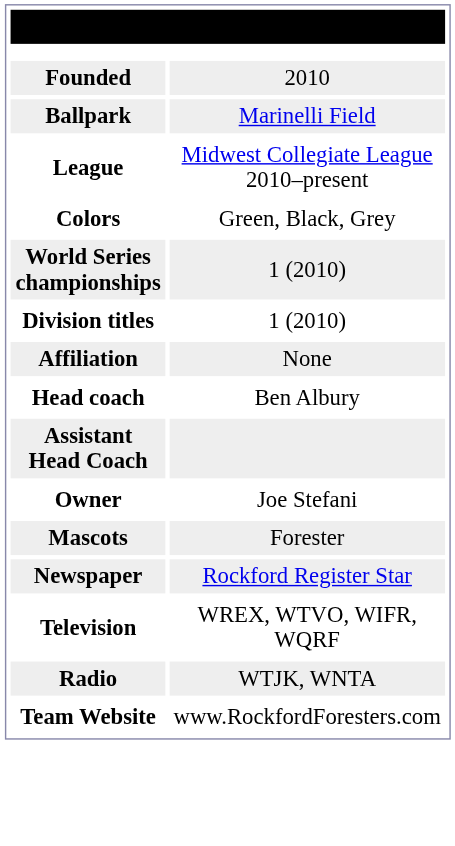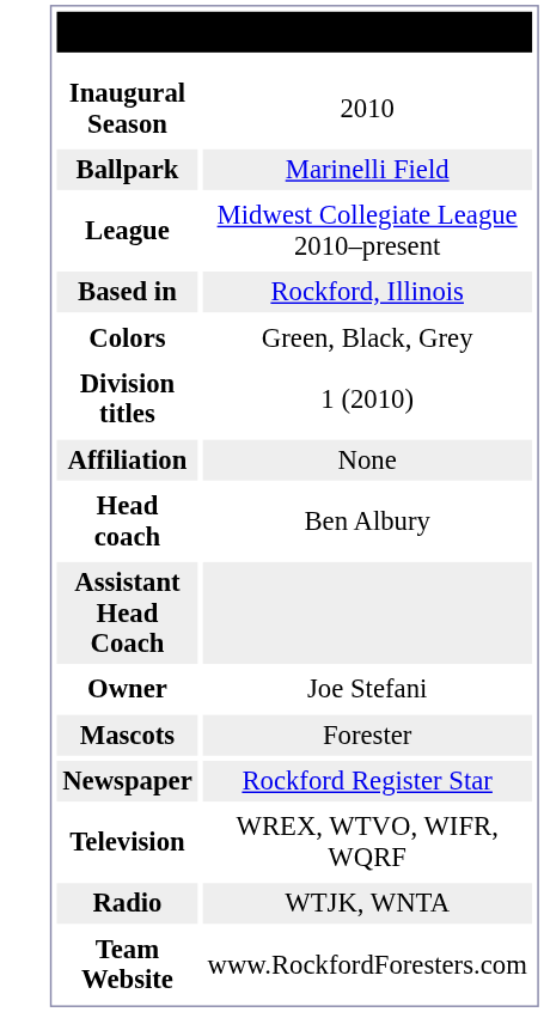 <table style="margin:5px; border:1px solid #8888AA;" align=right cellpadding=3 cellspacing=3 width=240>
 <tr align="center" bgcolor="black">
 <td colspan=2><span><strong>Rockford Foresters</strong></span></td>
 </tr>
 <tr align="center">
 <td colspan=2></td>
 </tr>
-<tr align="center" bgcolor="#eeeeee">
-<td><strong>Founded</strong></td>
+<tr align="center">
+<td><strong>Inaugural Season</strong></td>
 <td>2010</td>
 </tr>
 <tr align="center" bgcolor="#eeeeee">
 <td><strong>Ballpark</strong></td>
 <td><a href='#'>Marinelli Field</a></td>
 </tr>
 <tr align="center">
 <td><strong>League</strong></td>
 <td><a href='#'>Midwest Collegiate League</a> 2010–present</td>
 </tr>
+<tr align="center" bgcolor="#eeeeee">
+<td><strong>Based in</strong></td>
+<td><a href='#'>Rockford, Illinois</a></td>
+</tr>
 <tr align="center">
 <td><strong>Colors</strong></td>
 <td>Green, Black, Grey</td>
-</tr>
-<tr align="center" bgcolor="#eeeeee">
-<td><strong>World Series championships</strong></td>
-<td>1 (2010)</td>
 </tr>
 <tr align="center">
 <td><strong>Division titles</strong></td>
 <td>1 (2010)</td>
 </tr>
 <tr align="center" bgcolor="#eeeeee">
 <td><strong>Affiliation</strong></td>
 <td>None</td>
 </tr>
 <tr align="center">
 <td><strong>Head coach</strong></td>
 <td>Ben Albury</td>
 </tr>
 <tr align="center" bgcolor="#eeeeee">
 <td><strong>Assistant Head Coach</strong></td>
 <td></td>
 </tr>
 <tr align="center">
 <td><strong>Owner</strong></td>
 <td>Joe Stefani</td>
 </tr>
 <tr align="center" bgcolor="#eeeeee">
 <td><strong>Mascots</strong></td>
 <td>Forester</td>
 </tr>
 <tr align="center" bgcolor="#eeeeee">
 <td><strong>Newspaper</strong></td>
 <td><a href='#'>Rockford Register Star</a></td>
 </tr>
 <tr align="center">
 <td><strong>Television</strong></td>
 <td>WREX, WTVO, WIFR, WQRF</td>
 </tr>
 <tr align="center" bgcolor="#eeeeee">
 <td><strong>Radio</strong></td>
 <td>WTJK, WNTA</td>
 </tr>
 <tr align="center">
 <td><strong>Team Website</strong></td>
 <td>www.RockfordForesters.com</td>
 </tr>
 </table>
